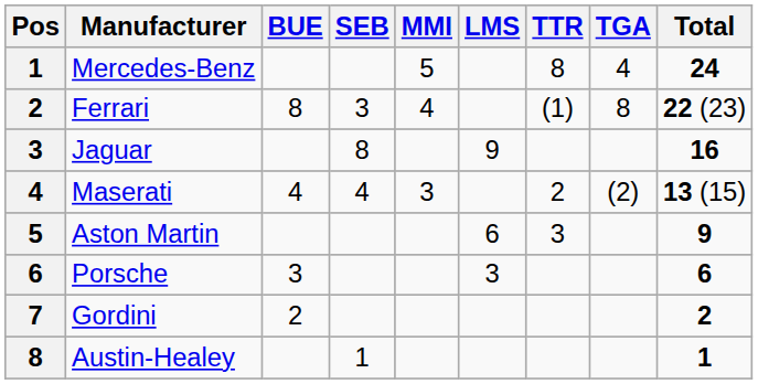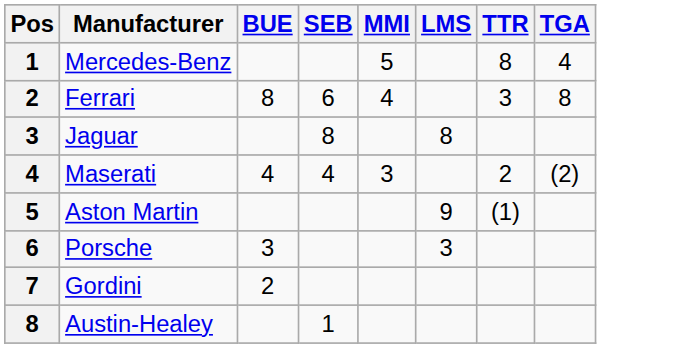 <table class="wikitable" style="font-size: 90%;">
 <tr>
 <th>Pos</th>
 <th>Manufacturer</th>
 <th> <a href='#'>BUE</a></th>
 <th> <a href='#'>SEB</a></th>
 <th> <a href='#'>MMI</a></th>
 <th> <a href='#'>LMS</a></th>
 <th> <a href='#'>TTR</a></th>
 <th> <a href='#'>TGA</a></th>
-<th>Total</th>
 </tr>
 <tr>
 <th>1</th>
 <td> <a href='#'>Mercedes-Benz</a></td>
 <td></td>
 <td></td>
 <td align=center>5</td>
 <td></td>
 <td align=center>8</td>
 <td align=center>4</td>
-<td align=center><strong>24</strong></td>
 </tr>
 <tr>
 <th>2</th>
 <td> <a href='#'>Ferrari</a></td>
 <td align=center>8</td>
-<td align=center>3</td>
+<td align=center>6</td>
 <td align=center>4</td>
 <td></td>
-<td align=center>(1)</td>
+<td align=center>3</td>
 <td align=center>8</td>
-<td align=center><strong>22</strong> (23)</td>
 </tr>
 <tr>
 <th>3</th>
 <td> <a href='#'>Jaguar</a></td>
 <td></td>
 <td align=center>8</td>
 <td></td>
-<td align=center>9</td>
+<td align=center>8</td>
 <td></td>
 <td></td>
-<td align=center><strong>16</strong></td>
 </tr>
 <tr>
 <th>4</th>
 <td> <a href='#'>Maserati</a></td>
 <td align=center>4</td>
 <td align=center>4</td>
 <td align=center>3</td>
 <td></td>
 <td align=center>2</td>
 <td align=center>(2)</td>
-<td align=center><strong>13</strong> (15)</td>
 </tr>
 <tr>
 <th>5</th>
 <td> <a href='#'>Aston Martin</a></td>
 <td></td>
 <td></td>
 <td></td>
-<td align=center>6</td>
-<td align=center>3</td>
+<td align=center>9</td>
+<td align=center>(1)</td>
 <td></td>
-<td align=center><strong>9</strong></td>
 </tr>
 <tr>
 <th>6</th>
 <td> <a href='#'>Porsche</a></td>
 <td align=center>3</td>
 <td></td>
 <td></td>
 <td align=center>3</td>
 <td></td>
 <td></td>
-<td align=center><strong>6</strong></td>
 </tr>
 <tr>
 <th>7</th>
 <td> <a href='#'>Gordini</a></td>
 <td align=center>2</td>
 <td></td>
 <td></td>
 <td></td>
 <td></td>
 <td></td>
-<td align=center><strong>2</strong></td>
 </tr>
 <tr>
 <th>8</th>
 <td> <a href='#'>Austin-Healey</a></td>
 <td></td>
 <td align=center>1</td>
 <td></td>
 <td></td>
 <td></td>
 <td></td>
-<td align=center><strong>1</strong></td>
 </tr>
 </table>
